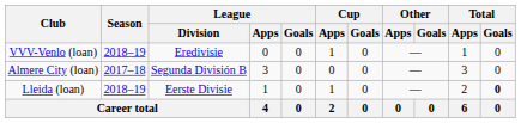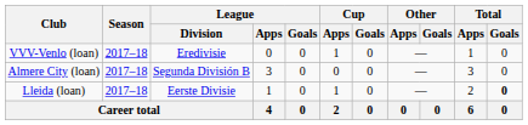 <table class="wikitable" style="text-align:center">
 <tr>
 <th rowspan="2">Club</th>
 <th rowspan="2">Season</th>
 <th colspan="3">League</th>
 <th colspan="2">Cup</th>
 <th colspan="2">Other</th>
 <th colspan="2">Total</th>
 </tr>
 <tr>
 <th>Division</th>
 <th>Apps</th>
 <th>Goals</th>
 <th>Apps</th>
 <th>Goals</th>
 <th>Apps</th>
 <th>Goals</th>
 <th>Apps</th>
 <th>Goals</th>
 </tr>
 <tr>
 <td><a href='#'>VVV-Venlo</a> (loan)</td>
-<td><a href='#'>2018–19</a></td>
+<td><a href='#'>2017–18</a></td>
 <td><a href='#'>Eredivisie</a></td>
 <td>0</td>
 <td>0</td>
 <td>1</td>
 <td>0</td>
 <td colspan="2">—</td>
 <td>1</td>
 <td>0</td>
 </tr>
 <tr>
 <td><a href='#'>Almere City</a> (loan)</td>
 <td><a href='#'>2017–18</a></td>
 <td><a href='#'>Segunda División B</a></td>
 <td>3</td>
 <td>0</td>
 <td>0</td>
 <td>0</td>
 <td colspan="2">—</td>
 <td>3</td>
 <td>0</td>
 </tr>
 <tr>
 <td><a href='#'>Lleida</a> (loan)</td>
-<td><a href='#'>2018–19</a></td>
+<td><a href='#'>2017–18</a></td>
 <td><a href='#'>Eerste Divisie</a></td>
 <td>1</td>
 <td>0</td>
 <td>1</td>
 <td>0</td>
 <td colspan="2">—</td>
 <td>2</td>
 <td><strong>0</strong></td>
 </tr>
 <tr>
 <th colspan="3">Career total</th>
 <th>4</th>
 <th>0</th>
 <th>2</th>
 <th>0</th>
 <th>0</th>
 <th>0</th>
 <th>6</th>
 <th>0</th>
 </tr>
 </table>
